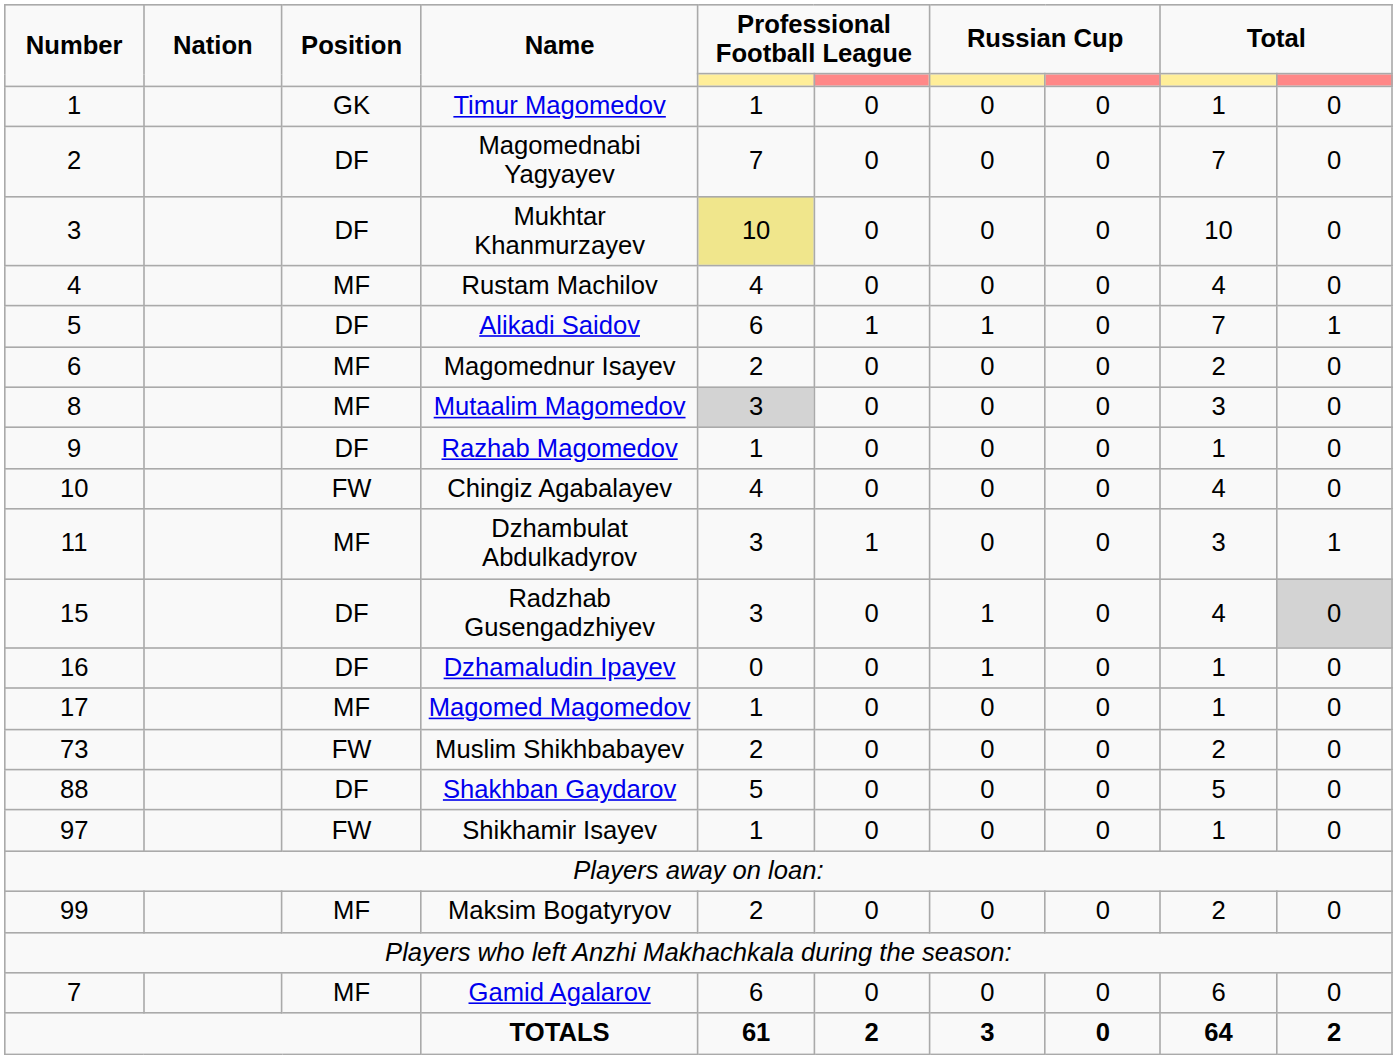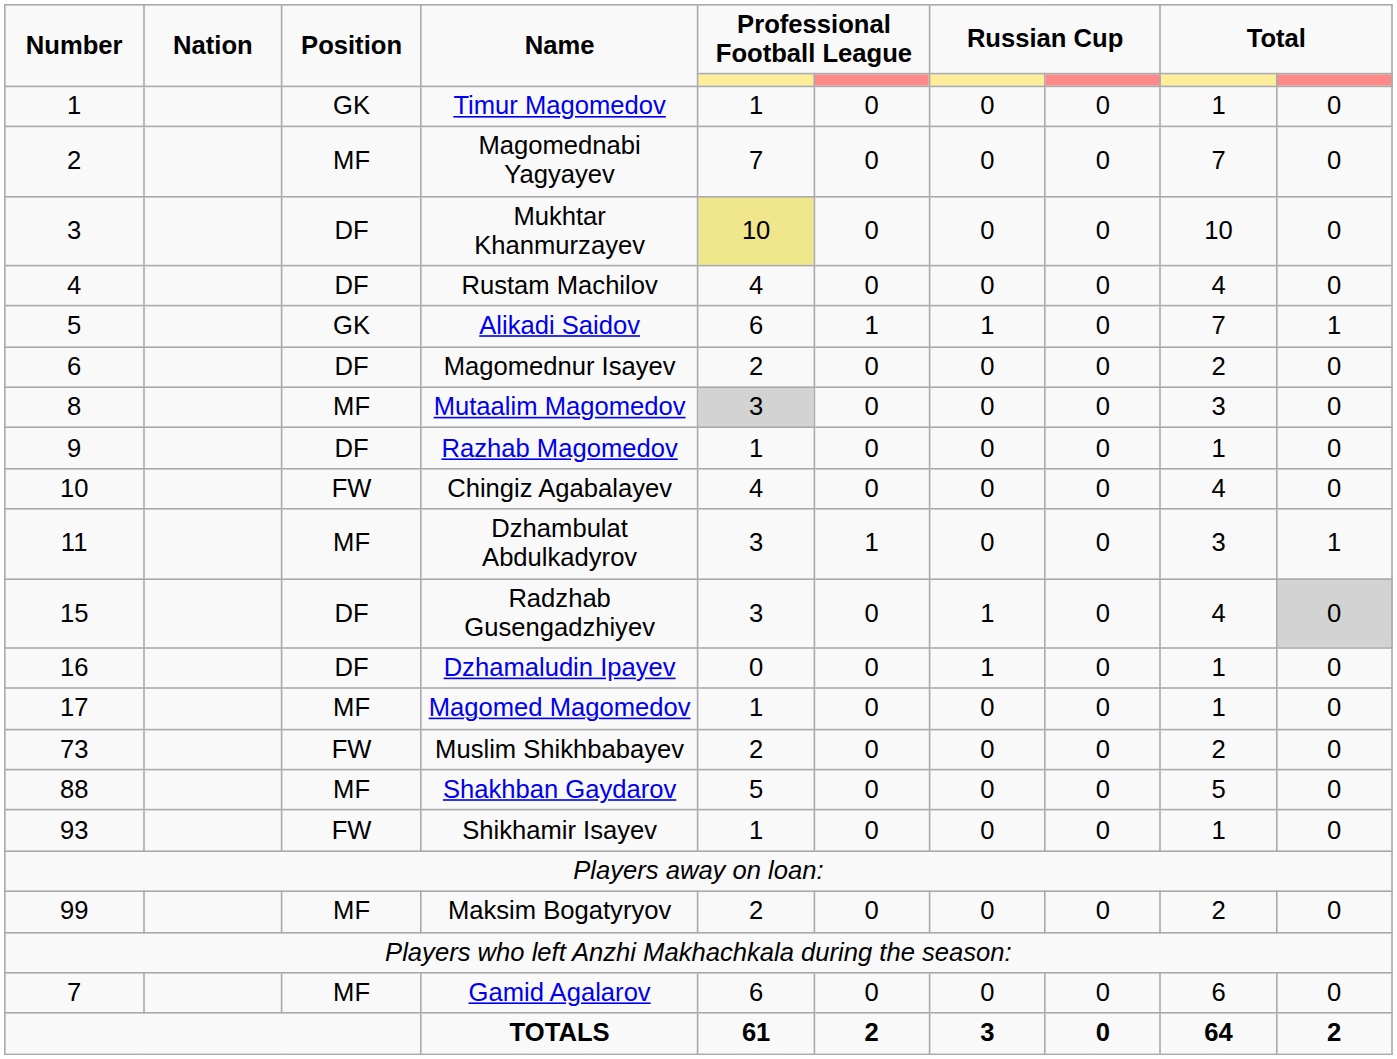 <table class="wikitable" style="font-size: 100%; text-align: center;">
 <tr>
 <td rowspan="2" width="10%" align="center"><strong>Number</strong></td>
 <td rowspan="2" width="10%" align="center"><strong>Nation</strong></td>
 <td rowspan="2" width="10%" align="center"><strong>Position</strong></td>
 <td rowspan="2" width="20%" align="center"><strong>Name</strong></td>
 <td colspan="2" align="center"><strong>Professional Football League</strong></td>
 <td colspan="2" align="center"><strong>Russian Cup</strong></td>
 <td colspan="2" align="center"><strong>Total</strong></td>
 </tr>
 <tr>
 <th width=60 style="background: #FFEE99"></th>
 <th width=60 style="background: #FF8888"></th>
 <th width=60 style="background: #FFEE99"></th>
 <th width=60 style="background: #FF8888"></th>
 <th width=60 style="background: #FFEE99"></th>
 <th width=60 style="background: #FF8888"></th>
 </tr>
 <tr>
 <td>1</td>
 <td></td>
 <td>GK</td>
 <td><a href='#'>Timur Magomedov</a></td>
 <td>1</td>
 <td>0</td>
 <td>0</td>
 <td>0</td>
 <td>1</td>
 <td>0</td>
 </tr>
 <tr>
 <td>2</td>
 <td></td>
-<td>DF</td>
+<td>MF</td>
 <td>Magomednabi Yagyayev</td>
 <td>7</td>
 <td>0</td>
 <td>0</td>
 <td>0</td>
 <td>7</td>
 <td>0</td>
 </tr>
 <tr>
 <td>3</td>
 <td></td>
 <td>DF</td>
 <td>Mukhtar Khanmurzayev</td>
 <td style="background: khaki;">10</td>
 <td>0</td>
 <td>0</td>
 <td>0</td>
 <td>10</td>
 <td>0</td>
 </tr>
 <tr>
 <td>4</td>
 <td></td>
-<td>MF</td>
+<td>DF</td>
 <td>Rustam Machilov</td>
 <td>4</td>
 <td>0</td>
 <td>0</td>
 <td>0</td>
 <td>4</td>
 <td>0</td>
 </tr>
 <tr>
 <td>5</td>
 <td></td>
-<td>DF</td>
+<td>GK</td>
 <td><a href='#'>Alikadi Saidov</a></td>
 <td>6</td>
 <td>1</td>
 <td>1</td>
 <td>0</td>
 <td>7</td>
 <td>1</td>
 </tr>
 <tr>
 <td>6</td>
 <td></td>
-<td>MF</td>
+<td>DF</td>
 <td>Magomednur Isayev</td>
 <td>2</td>
 <td>0</td>
 <td>0</td>
 <td>0</td>
 <td>2</td>
 <td>0</td>
 </tr>
 <tr>
 <td>8</td>
 <td></td>
 <td>MF</td>
 <td><a href='#'>Mutaalim Magomedov</a></td>
 <td style="background: lightgrey;">3</td>
 <td>0</td>
 <td>0</td>
 <td>0</td>
 <td>3</td>
 <td>0</td>
 </tr>
 <tr>
 <td>9</td>
 <td></td>
 <td>DF</td>
 <td><a href='#'>Razhab Magomedov</a></td>
 <td>1</td>
 <td>0</td>
 <td>0</td>
 <td>0</td>
 <td>1</td>
 <td>0</td>
 </tr>
 <tr>
 <td>10</td>
 <td></td>
 <td>FW</td>
 <td>Chingiz Agabalayev</td>
 <td>4</td>
 <td>0</td>
 <td>0</td>
 <td>0</td>
 <td>4</td>
 <td>0</td>
 </tr>
 <tr>
 <td>11</td>
 <td></td>
 <td>MF</td>
 <td>Dzhambulat Abdulkadyrov</td>
 <td>3</td>
 <td>1</td>
 <td>0</td>
 <td>0</td>
 <td>3</td>
 <td>1</td>
 </tr>
 <tr>
 <td>15</td>
 <td></td>
 <td>DF</td>
 <td>Radzhab Gusengadzhiyev</td>
 <td>3</td>
 <td>0</td>
 <td>1</td>
 <td>0</td>
 <td>4</td>
 <td style="background: lightgrey;">0</td>
 </tr>
 <tr>
 <td>16</td>
 <td></td>
 <td>DF</td>
 <td><a href='#'>Dzhamaludin Ipayev</a></td>
 <td>0</td>
 <td>0</td>
 <td>1</td>
 <td>0</td>
 <td>1</td>
 <td>0</td>
 </tr>
 <tr>
 <td>17</td>
 <td></td>
 <td>MF</td>
 <td><a href='#'>Magomed Magomedov</a></td>
 <td>1</td>
 <td>0</td>
 <td>0</td>
 <td>0</td>
 <td>1</td>
 <td>0</td>
 </tr>
 <tr>
 <td>73</td>
 <td></td>
 <td>FW</td>
 <td>Muslim Shikhbabayev</td>
 <td>2</td>
 <td>0</td>
 <td>0</td>
 <td>0</td>
 <td>2</td>
 <td>0</td>
 </tr>
 <tr>
 <td>88</td>
 <td></td>
-<td>DF</td>
+<td>MF</td>
 <td><a href='#'>Shakhban Gaydarov</a></td>
 <td>5</td>
 <td>0</td>
 <td>0</td>
 <td>0</td>
 <td>5</td>
 <td>0</td>
 </tr>
 <tr>
-<td>97</td>
+<td>93</td>
 <td></td>
 <td>FW</td>
 <td>Shikhamir Isayev</td>
 <td>1</td>
 <td>0</td>
 <td>0</td>
 <td>0</td>
 <td>1</td>
 <td>0</td>
 </tr>
 <tr>
 <td colspan="14"><em>Players away on loan:</em></td>
 </tr>
 <tr>
 <td>99</td>
 <td></td>
 <td>MF</td>
 <td>Maksim Bogatyryov</td>
 <td>2</td>
 <td>0</td>
 <td>0</td>
 <td>0</td>
 <td>2</td>
 <td>0</td>
 </tr>
 <tr>
 <td colspan="14"><em>Players who left Anzhi Makhachkala during the season:</em></td>
 </tr>
 <tr>
 <td>7</td>
 <td></td>
 <td>MF</td>
 <td><a href='#'>Gamid Agalarov</a></td>
 <td>6</td>
 <td>0</td>
 <td>0</td>
 <td>0</td>
 <td>6</td>
 <td>0</td>
 </tr>
 <tr>
 <td colspan="3"></td>
 <td><strong>TOTALS</strong></td>
 <td><strong>61</strong></td>
 <td><strong>2</strong></td>
 <td><strong>3</strong></td>
 <td><strong>0</strong></td>
 <td><strong>64</strong></td>
 <td><strong>2</strong></td>
 </tr>
 </table>
